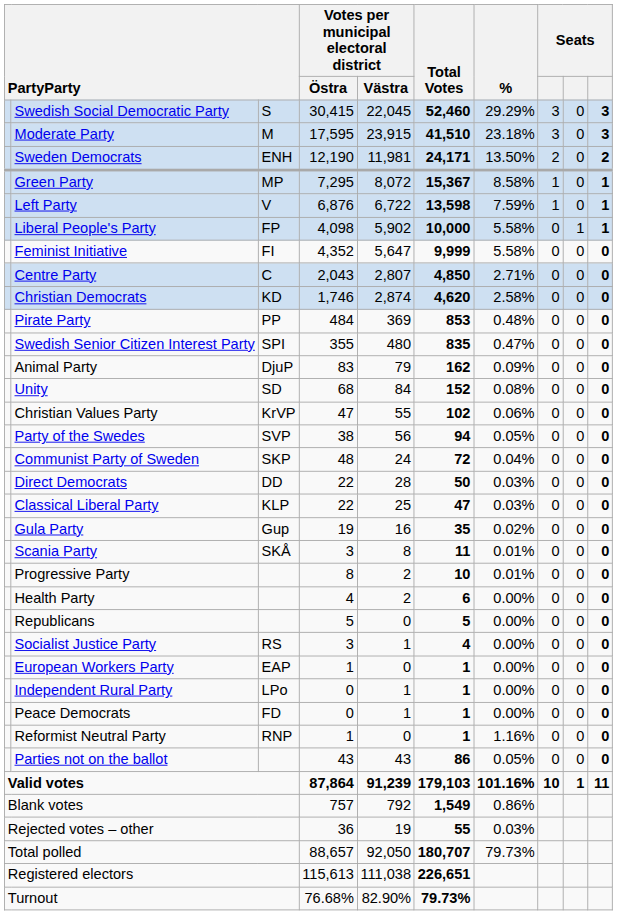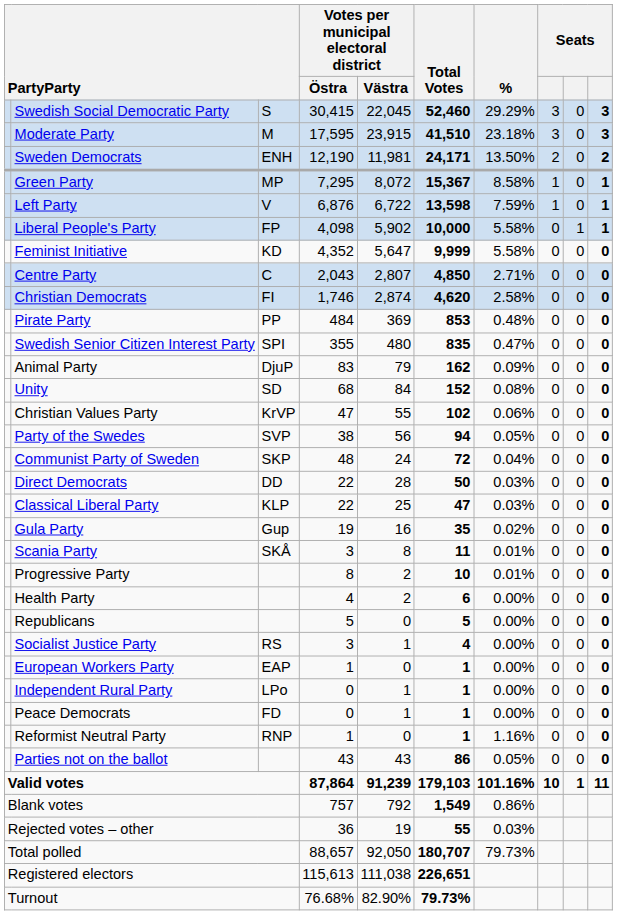 <table class="wikitable" border="1" style="text-align:right;">
 <tr>
 <th style="text-align:left;" valign=bottom rowspan=2 colspan=3>PartyParty</th>
 <th colspan=2>Votes per municipal electoral district</th>
 <th align=center valign=bottom rowspan=2 width="50">Total Votes</th>
 <th align=center valign=bottom rowspan=2 width="50">%</th>
 <th colspan=3>Seats</th>
 </tr>
 <tr>
 <th align=center valign=bottom width="50">Östra</th>
 <th align=center valign=bottom width="50">Västra</th>
 <th align=center valign=bottom width="20"><small></small></th>
 <th align=center valign=bottom width="20"><small><a href='#'></a></small></th>
 <th align=center valign=bottom width="20"><small></small></th>
 </tr>
 <tr style="background:#CEE0F2;">
 <td></td>
 <td align=left style="white-space: nowrap;"><a href='#'>Swedish Social Democratic Party</a></td>
 <td align=left>S</td>
 <td>30,415</td>
 <td>22,045</td>
 <td><strong>52,460</strong></td>
 <td>29.29%</td>
 <td>3</td>
 <td>0</td>
 <td><strong>3</strong></td>
 </tr>
 <tr style="background:#CEE0F2;">
 <td></td>
 <td align=left><a href='#'>Moderate Party</a></td>
 <td align=left>M</td>
 <td>17,595</td>
 <td>23,915</td>
 <td><strong>41,510</strong></td>
 <td>23.18%</td>
 <td>3</td>
 <td>0</td>
 <td><strong>3</strong></td>
 </tr>
 <tr style="background:#CEE0F2;">
 <td></td>
 <td align=left><a href='#'>Sweden Democrats</a></td>
 <td align=left>ENH</td>
 <td>12,190</td>
 <td>11,981</td>
 <td><strong>24,171</strong></td>
 <td>13.50%</td>
 <td>2</td>
 <td>0</td>
 <td><strong>2</strong></td>
 </tr>
 <tr style="background:#CEE0F2; border-top:3px solid darkgray;">
 <td></td>
 <td align=left><a href='#'>Green Party</a></td>
 <td align=left>MP</td>
 <td>7,295</td>
 <td>8,072</td>
 <td><strong>15,367</strong></td>
 <td>8.58%</td>
 <td>1</td>
 <td>0</td>
 <td><strong>1</strong></td>
 </tr>
 <tr style="background:#CEE0F2;">
 <td></td>
 <td align=left><a href='#'>Left Party</a></td>
 <td align=left>V</td>
 <td>6,876</td>
 <td>6,722</td>
 <td><strong>13,598</strong></td>
 <td>7.59%</td>
 <td>1</td>
 <td>0</td>
 <td><strong>1</strong></td>
 </tr>
 <tr style="background:#CEE0F2;">
 <td></td>
 <td align=left><a href='#'>Liberal People's Party</a></td>
 <td align=left>FP</td>
 <td>4,098</td>
 <td>5,902</td>
 <td><strong>10,000</strong></td>
 <td>5.58%</td>
 <td>0</td>
 <td>1</td>
 <td><strong>1</strong></td>
 </tr>
 <tr>
 <td></td>
 <td align=left><a href='#'>Feminist Initiative</a></td>
-<td align=left>FI</td>
+<td align=left>KD</td>
 <td>4,352</td>
 <td>5,647</td>
 <td><strong>9,999</strong></td>
 <td>5.58%</td>
 <td>0</td>
 <td>0</td>
 <td><strong>0</strong></td>
 </tr>
 <tr style="background:#CEE0F2;">
 <td></td>
 <td align=left><a href='#'>Centre Party</a></td>
 <td align=left>C</td>
 <td>2,043</td>
 <td>2,807</td>
 <td><strong>4,850</strong></td>
 <td>2.71%</td>
 <td>0</td>
 <td>0</td>
 <td><strong>0</strong></td>
 </tr>
 <tr style="background:#CEE0F2;">
 <td></td>
 <td align=left><a href='#'>Christian Democrats</a></td>
-<td align=left>KD</td>
+<td align=left>FI</td>
 <td>1,746</td>
 <td>2,874</td>
 <td><strong>4,620</strong></td>
 <td>2.58%</td>
 <td>0</td>
 <td>0</td>
 <td><strong>0</strong></td>
 </tr>
 <tr>
 <td></td>
 <td align=left><a href='#'>Pirate Party</a></td>
 <td align=left>PP</td>
 <td>484</td>
 <td>369</td>
 <td><strong>853</strong></td>
 <td>0.48%</td>
 <td>0</td>
 <td>0</td>
 <td><strong>0</strong></td>
 </tr>
 <tr>
 <td></td>
 <td align=left><a href='#'>Swedish Senior Citizen Interest Party</a></td>
 <td align=left>SPI</td>
 <td>355</td>
 <td>480</td>
 <td><strong>835</strong></td>
 <td>0.47%</td>
 <td>0</td>
 <td>0</td>
 <td><strong>0</strong></td>
 </tr>
 <tr>
 <td></td>
 <td align=left>Animal Party</td>
 <td align=left>DjuP</td>
 <td>83</td>
 <td>79</td>
 <td><strong>162</strong></td>
 <td>0.09%</td>
 <td>0</td>
 <td>0</td>
 <td><strong>0</strong></td>
 </tr>
 <tr>
 <td></td>
 <td align=left><a href='#'>Unity</a></td>
 <td align=left>SD</td>
 <td>68</td>
 <td>84</td>
 <td><strong>152</strong></td>
 <td>0.08%</td>
 <td>0</td>
 <td>0</td>
 <td><strong>0</strong></td>
 </tr>
 <tr>
 <td></td>
 <td align=left>Christian Values Party</td>
 <td align=left>KrVP</td>
 <td>47</td>
 <td>55</td>
 <td><strong>102</strong></td>
 <td>0.06%</td>
 <td>0</td>
 <td>0</td>
 <td><strong>0</strong></td>
 </tr>
 <tr>
 <td></td>
 <td align=left><a href='#'>Party of the Swedes</a></td>
 <td align=left>SVP</td>
 <td>38</td>
 <td>56</td>
 <td><strong>94</strong></td>
 <td>0.05%</td>
 <td>0</td>
 <td>0</td>
 <td><strong>0</strong></td>
 </tr>
 <tr>
 <td></td>
 <td align=left><a href='#'>Communist Party of Sweden</a></td>
 <td align=left>SKP</td>
 <td>48</td>
 <td>24</td>
 <td><strong>72</strong></td>
 <td>0.04%</td>
 <td>0</td>
 <td>0</td>
 <td><strong>0</strong></td>
 </tr>
 <tr>
 <td></td>
 <td align=left><a href='#'>Direct Democrats</a></td>
 <td align=left>DD</td>
 <td>22</td>
 <td>28</td>
 <td><strong>50</strong></td>
 <td>0.03%</td>
 <td>0</td>
 <td>0</td>
 <td><strong>0</strong></td>
 </tr>
 <tr>
 <td></td>
 <td align=left><a href='#'>Classical Liberal Party</a></td>
 <td align=left>KLP</td>
 <td>22</td>
 <td>25</td>
 <td><strong>47</strong></td>
 <td>0.03%</td>
 <td>0</td>
 <td>0</td>
 <td><strong>0</strong></td>
 </tr>
 <tr>
 <td></td>
 <td align=left><a href='#'>Gula Party</a></td>
 <td align=left>Gup</td>
 <td>19</td>
 <td>16</td>
 <td><strong>35</strong></td>
 <td>0.02%</td>
 <td>0</td>
 <td>0</td>
 <td><strong>0</strong></td>
 </tr>
 <tr>
 <td></td>
 <td align=left><a href='#'>Scania Party</a></td>
 <td align=left>SKÅ</td>
 <td>3</td>
 <td>8</td>
 <td><strong>11</strong></td>
 <td>0.01%</td>
 <td>0</td>
 <td>0</td>
 <td><strong>0</strong></td>
 </tr>
 <tr>
 <td></td>
 <td align=left>Progressive Party</td>
 <td></td>
 <td>8</td>
 <td>2</td>
 <td><strong>10</strong></td>
 <td>0.01%</td>
 <td>0</td>
 <td>0</td>
 <td><strong>0</strong></td>
 </tr>
 <tr>
 <td></td>
 <td align=left>Health Party</td>
 <td></td>
 <td>4</td>
 <td>2</td>
 <td><strong>6</strong></td>
 <td>0.00%</td>
 <td>0</td>
 <td>0</td>
 <td><strong>0</strong></td>
 </tr>
 <tr>
 <td></td>
 <td align=left>Republicans</td>
 <td></td>
 <td>5</td>
 <td>0</td>
 <td><strong>5</strong></td>
 <td>0.00%</td>
 <td>0</td>
 <td>0</td>
 <td><strong>0</strong></td>
 </tr>
 <tr>
 <td></td>
 <td align=left><a href='#'>Socialist Justice Party</a></td>
 <td align=left>RS</td>
 <td>3</td>
 <td>1</td>
 <td><strong>4</strong></td>
 <td>0.00%</td>
 <td>0</td>
 <td>0</td>
 <td><strong>0</strong></td>
 </tr>
 <tr>
 <td></td>
 <td align=left><a href='#'>European Workers Party</a></td>
 <td align=left>EAP</td>
 <td>1</td>
 <td>0</td>
 <td><strong>1</strong></td>
 <td>0.00%</td>
 <td>0</td>
 <td>0</td>
 <td><strong>0</strong></td>
 </tr>
 <tr>
 <td></td>
 <td align=left><a href='#'>Independent Rural Party</a></td>
 <td align=left>LPo</td>
 <td>0</td>
 <td>1</td>
 <td><strong>1</strong></td>
 <td>0.00%</td>
 <td>0</td>
 <td>0</td>
 <td><strong>0</strong></td>
 </tr>
 <tr>
 <td></td>
 <td align=left>Peace Democrats</td>
 <td align=left>FD</td>
 <td>0</td>
 <td>1</td>
 <td><strong>1</strong></td>
 <td>0.00%</td>
 <td>0</td>
 <td>0</td>
 <td><strong>0</strong></td>
 </tr>
 <tr>
 <td></td>
 <td align=left>Reformist Neutral Party</td>
 <td align=left>RNP</td>
 <td>1</td>
 <td>0</td>
 <td><strong>1</strong></td>
 <td>1.16%</td>
 <td>0</td>
 <td>0</td>
 <td><strong>0</strong></td>
 </tr>
 <tr>
 <td></td>
 <td align=left><a href='#'>Parties not on the ballot</a></td>
 <td></td>
 <td>43</td>
 <td>43</td>
 <td><strong>86</strong></td>
 <td>0.05%</td>
 <td>0</td>
 <td>0</td>
 <td><strong>0</strong></td>
 </tr>
 <tr style="font-weight:bold">
 <td align=left colspan=3>Valid votes</td>
 <td>87,864</td>
 <td>91,239</td>
 <td>179,103</td>
 <td>101.16%</td>
 <td>10</td>
 <td>1</td>
 <td>11</td>
 </tr>
 <tr>
 <td align=left colspan=3>Blank votes</td>
 <td>757</td>
 <td>792</td>
 <td><strong>1,549</strong></td>
 <td>0.86%</td>
 <td></td>
 <td></td>
 <td></td>
 </tr>
 <tr>
 <td align=left colspan=3>Rejected votes – other</td>
 <td>36</td>
 <td>19</td>
 <td><strong>55</strong></td>
 <td>0.03%</td>
 <td></td>
 <td></td>
 <td></td>
 </tr>
 <tr>
 <td align=left colspan=3>Total polled</td>
 <td>88,657</td>
 <td>92,050</td>
 <td><strong>180,707</strong></td>
 <td>79.73%</td>
 <td></td>
 <td></td>
 <td></td>
 </tr>
 <tr>
 <td align=left colspan=3>Registered electors</td>
 <td>115,613</td>
 <td>111,038</td>
 <td><strong>226,651</strong></td>
 <td></td>
 <td></td>
 <td></td>
 <td></td>
 </tr>
 <tr>
 <td align=left colspan=3>Turnout</td>
 <td>76.68%</td>
 <td>82.90%</td>
 <td><strong>79.73%</strong></td>
 <td></td>
 <td></td>
 <td></td>
 <td></td>
 </tr>
 </table>
